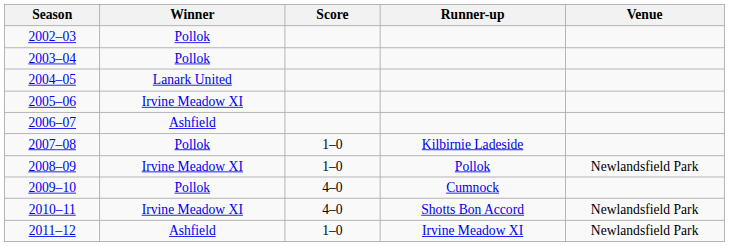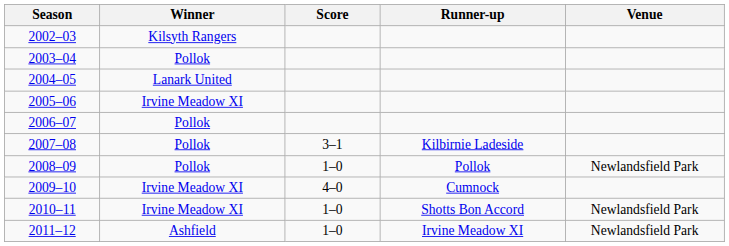 <table class="wikitable sortable" style="text-align: center;">
 <tr>
 <th width="105">Season</th>
 <th width="210">Winner</th>
 <th width="105">Score</th>
 <th width="210">Runner-up</th>
 <th width="180">Venue</th>
 </tr>
 <tr>
 <td><a href='#'>2002–03</a></td>
-<td><a href='#'>Pollok</a></td>
+<td><a href='#'>Kilsyth Rangers</a></td>
 <td></td>
 <td></td>
 <td></td>
 </tr>
 <tr>
 <td><a href='#'>2003–04</a></td>
 <td><a href='#'>Pollok</a></td>
 <td></td>
 <td></td>
 <td></td>
 </tr>
 <tr>
 <td><a href='#'>2004–05</a></td>
 <td><a href='#'>Lanark United</a></td>
 <td></td>
 <td></td>
 <td></td>
 </tr>
 <tr>
 <td><a href='#'>2005–06</a></td>
 <td><a href='#'>Irvine Meadow XI</a></td>
 <td></td>
 <td></td>
 <td></td>
 </tr>
 <tr>
 <td><a href='#'>2006–07</a></td>
-<td><a href='#'>Ashfield</a></td>
+<td><a href='#'>Pollok</a></td>
 <td></td>
 <td></td>
 <td></td>
 </tr>
 <tr>
 <td><a href='#'>2007–08</a></td>
 <td><a href='#'>Pollok</a></td>
-<td>1–0</td>
+<td>3–1</td>
 <td><a href='#'>Kilbirnie Ladeside</a></td>
 <td></td>
 </tr>
 <tr>
 <td><a href='#'>2008–09</a></td>
-<td><a href='#'>Irvine Meadow XI</a></td>
+<td><a href='#'>Pollok</a></td>
 <td>1–0</td>
 <td><a href='#'>Pollok</a></td>
 <td>Newlandsfield Park</td>
 </tr>
 <tr>
 <td><a href='#'>2009–10</a></td>
-<td><a href='#'>Pollok</a></td>
+<td><a href='#'>Irvine Meadow XI</a></td>
 <td>4–0</td>
 <td><a href='#'>Cumnock</a></td>
 <td></td>
 </tr>
 <tr>
 <td><a href='#'>2010–11</a></td>
 <td><a href='#'>Irvine Meadow XI</a></td>
-<td>4–0</td>
+<td>1–0</td>
 <td><a href='#'>Shotts Bon Accord</a></td>
 <td>Newlandsfield Park</td>
 </tr>
 <tr>
 <td><a href='#'>2011–12</a></td>
 <td><a href='#'>Ashfield</a></td>
 <td>1–0</td>
 <td><a href='#'>Irvine Meadow XI</a></td>
 <td>Newlandsfield Park</td>
 </tr>
 </table>
